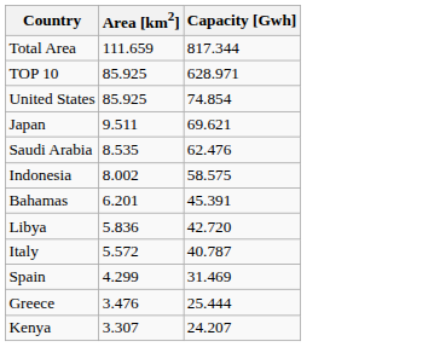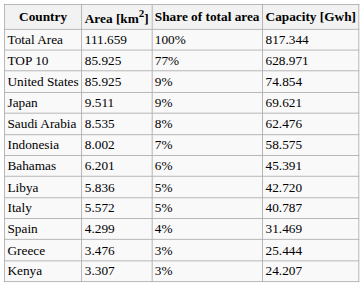 <table class="wikitable mw-collapsible">
 <tr>
 <th>Country</th>
 <th>Area [km<sup>2</sup>]</th>
+<th>Share of total area</th>
 <th>Capacity [Gwh]</th>
 </tr>
 <tr>
 <td>Total Area</td>
 <td>111.659</td>
+<td>100%</td>
 <td>817.344</td>
 </tr>
 <tr>
 <td>TOP 10</td>
 <td>85.925</td>
+<td>77%</td>
 <td>628.971</td>
 </tr>
 <tr>
 <td>United States</td>
 <td>85.925</td>
+<td>9%</td>
 <td>74.854</td>
 </tr>
 <tr>
 <td>Japan</td>
 <td>9.511</td>
+<td>9%</td>
 <td>69.621</td>
 </tr>
 <tr>
 <td>Saudi Arabia</td>
 <td>8.535</td>
+<td>8%</td>
 <td>62.476</td>
 </tr>
 <tr>
 <td>Indonesia</td>
 <td>8.002</td>
+<td>7%</td>
 <td>58.575</td>
 </tr>
 <tr>
 <td>Bahamas</td>
 <td>6.201</td>
+<td>6%</td>
 <td>45.391</td>
 </tr>
 <tr>
 <td>Libya</td>
 <td>5.836</td>
+<td>5%</td>
 <td>42.720</td>
 </tr>
 <tr>
 <td>Italy</td>
 <td>5.572</td>
+<td>5%</td>
 <td>40.787</td>
 </tr>
 <tr>
 <td>Spain</td>
 <td>4.299</td>
+<td>4%</td>
 <td>31.469</td>
 </tr>
 <tr>
 <td>Greece</td>
 <td>3.476</td>
+<td>3%</td>
 <td>25.444</td>
 </tr>
 <tr>
 <td>Kenya</td>
 <td>3.307</td>
+<td>3%</td>
 <td>24.207</td>
 </tr>
 </table>
